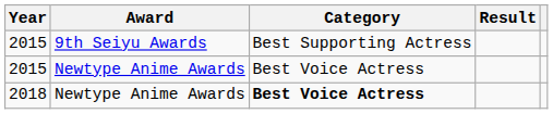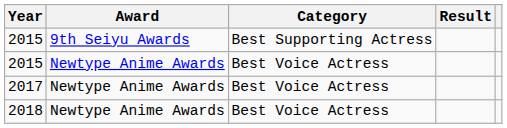 <table class="wikitable sortable">
 <tr>
 <th>Year</th>
 <th>Award</th>
 <th>Category</th>
 <th>Result</th>
 <th class="unsortable"></th>
 </tr>
 <tr>
 <td>2015</td>
 <td><a href='#'>9th Seiyu Awards</a></td>
 <td>Best Supporting Actress</td>
 <td></td>
 <td align="center"></td>
 </tr>
 <tr>
 <td>2015</td>
 <td><a href='#'>Newtype Anime Awards</a></td>
 <td>Best Voice Actress</td>
 <td></td>
 <td align="center"></td>
 </tr>
 <tr>
+<td>2017</td>
+<td>Newtype Anime Awards</td>
+<td>Best Voice Actress</td>
+<td></td>
+<td align="center"></td>
+</tr>
+<tr>
 <td>2018</td>
 <td>Newtype Anime Awards</td>
-<td><strong>Best Voice Actress</strong></td>
+<td>Best Voice Actress</td>
 <td></td>
 <td align="center"></td>
 </tr>
 </table>
